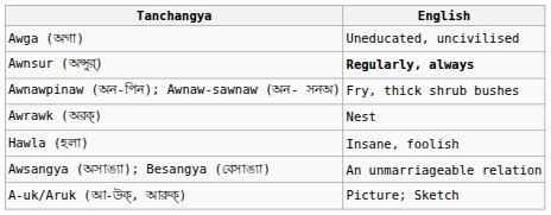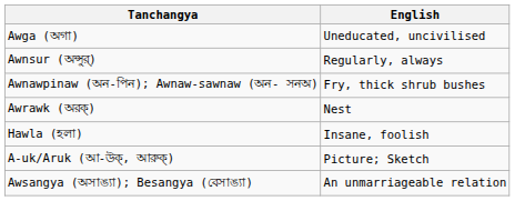 <table class="wikitable">
 <tr>
 <th>Tanchangya</th>
 <th>English</th>
 </tr>
 <tr>
 <td>Awga (অগা)</td>
 <td>Uneducated, uncivilised</td>
 </tr>
 <tr>
 <td>Awnsur (অন্সুর্)</td>
-<td><strong>Regularly, always</strong></td>
+<td>Regularly, always</td>
 </tr>
 <tr>
 <td>Awnawpinaw (অন-পিন); Awnaw-sawnaw (অন- সনঅ)</td>
 <td>Fry, thick shrub bushes</td>
 </tr>
 <tr>
 <td>Awrawk (অরক্)</td>
 <td>Nest</td>
 </tr>
 <tr>
 <td>Hawla (হলা)</td>
 <td>Insane, foolish</td>
 </tr>
 <tr>
+<td>A-uk/Aruk (আ-উক্, আরুক্)</td>
+<td>Picture; Sketch</td>
+</tr>
+<tr>
 <td>Awsangya (অসাঙ্যা); Besangya (বেসাঙ্যা)</td>
 <td>An unmarriageable relation</td>
 </tr>
-<tr>
-<td>A-uk/Aruk (আ-উক্, আরুক্)</td>
-<td>Picture; Sketch</td>
-</tr>
 </table>
